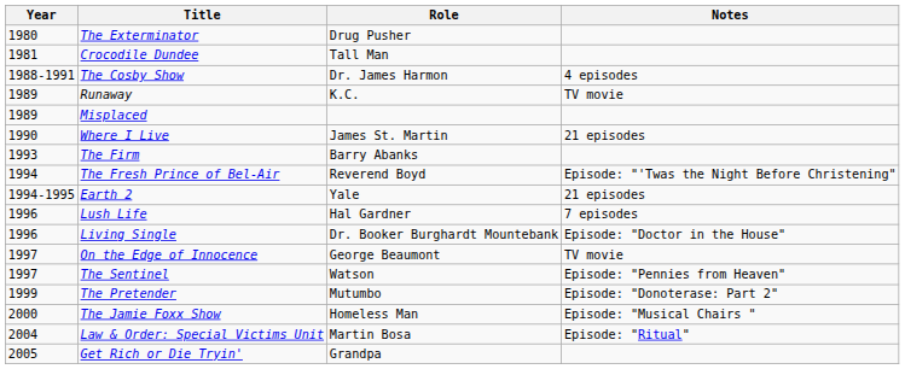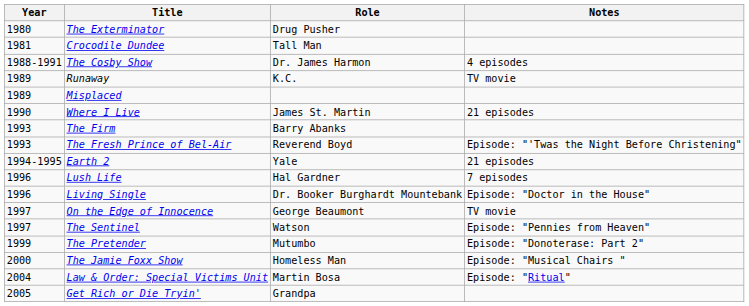 <table class="wikitable">
 <tr>
 <th>Year</th>
 <th>Title</th>
 <th>Role</th>
 <th>Notes</th>
 </tr>
 <tr>
 <td>1980</td>
 <td><em><a href='#'>The Exterminator</a></em></td>
 <td>Drug Pusher</td>
 <td></td>
 </tr>
 <tr>
 <td>1981</td>
 <td><em><a href='#'>Crocodile Dundee</a></em></td>
 <td>Tall Man</td>
 <td></td>
 </tr>
 <tr>
 <td>1988-1991</td>
 <td><em><a href='#'>The Cosby Show</a></em></td>
 <td>Dr. James Harmon</td>
 <td>4 episodes</td>
 </tr>
 <tr>
 <td>1989</td>
 <td><em>Runaway</em></td>
 <td>K.C.</td>
 <td>TV movie</td>
 </tr>
 <tr>
 <td>1989</td>
 <td><em><a href='#'>Misplaced</a></em></td>
 <td></td>
 <td></td>
 </tr>
 <tr>
 <td>1990</td>
 <td><em><a href='#'>Where I Live</a></em></td>
 <td>James St. Martin</td>
 <td>21 episodes</td>
 </tr>
 <tr>
 <td>1993</td>
 <td><em><a href='#'>The Firm</a></em></td>
 <td>Barry Abanks</td>
 <td></td>
 </tr>
 <tr>
-<td>1994</td>
+<td>1993</td>
 <td><em><a href='#'>The Fresh Prince of Bel-Air</a></em></td>
 <td>Reverend Boyd</td>
 <td>Episode: "'Twas the Night Before Christening"</td>
 </tr>
 <tr>
 <td>1994-1995</td>
 <td><em><a href='#'>Earth 2</a></em></td>
 <td>Yale</td>
 <td>21 episodes</td>
 </tr>
 <tr>
 <td>1996</td>
 <td><em><a href='#'>Lush Life</a></em></td>
 <td>Hal Gardner</td>
 <td>7 episodes</td>
 </tr>
 <tr>
 <td>1996</td>
 <td><em><a href='#'>Living Single</a></em></td>
 <td>Dr. Booker Burghardt Mountebank</td>
 <td>Episode: "Doctor in the House"</td>
 </tr>
 <tr>
 <td>1997</td>
 <td><em><a href='#'>On the Edge of Innocence</a></em></td>
 <td>George Beaumont</td>
 <td>TV movie</td>
 </tr>
 <tr>
 <td>1997</td>
 <td><em><a href='#'>The Sentinel</a></em></td>
 <td>Watson</td>
 <td>Episode: "Pennies from Heaven"</td>
 </tr>
 <tr>
 <td>1999</td>
 <td><em><a href='#'>The Pretender</a></em></td>
 <td>Mutumbo</td>
 <td>Episode: "Donoterase: Part 2"</td>
 </tr>
 <tr>
 <td>2000</td>
 <td><em><a href='#'>The Jamie Foxx Show</a></em></td>
 <td>Homeless Man</td>
 <td>Episode: "Musical Chairs "</td>
 </tr>
 <tr>
 <td>2004</td>
 <td><em><a href='#'>Law & Order: Special Victims Unit</a></em></td>
 <td>Martin Bosa</td>
 <td>Episode: "<a href='#'>Ritual</a>"</td>
 </tr>
 <tr>
 <td>2005</td>
 <td><em><a href='#'>Get Rich or Die Tryin'</a></em></td>
 <td>Grandpa</td>
 <td></td>
 </tr>
 </table>
